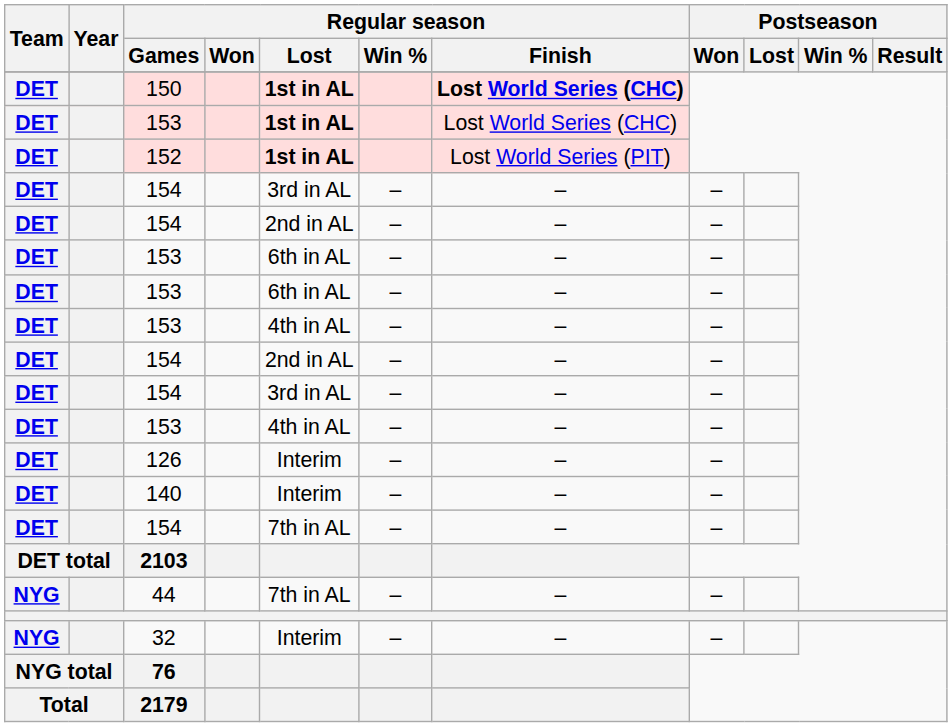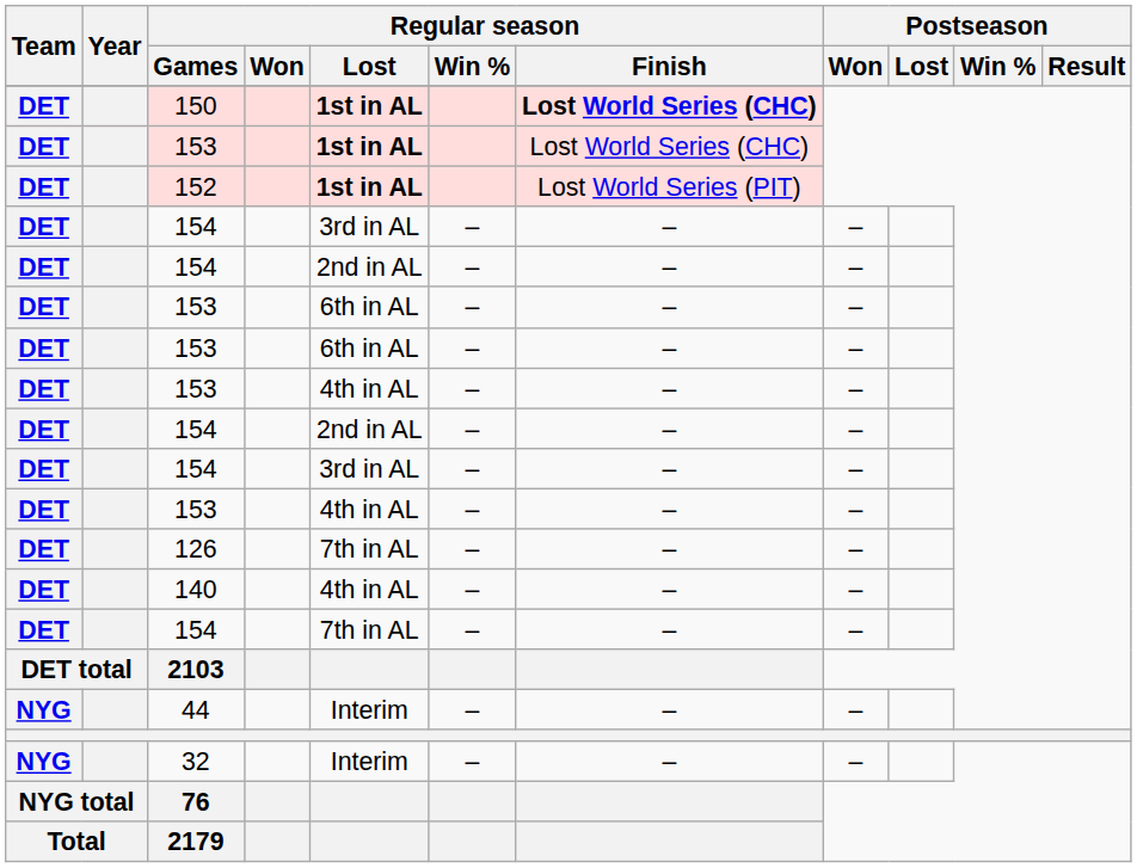 <table class="wikitable" style="font-size: 95%; text-align:center;">
 <tr>
 <th rowspan="2">Team</th>
 <th rowspan="2">Year</th>
 <th colspan="5">Regular season</th>
 <th colspan="4">Postseason</th>
 </tr>
 <tr>
 <th>Games</th>
 <th>Won</th>
 <th>Lost</th>
 <th>Win %</th>
 <th>Finish</th>
 <th>Won</th>
 <th>Lost</th>
 <th>Win %</th>
 <th>Result</th>
 </tr>
 <tr>
 </tr>
 <tr style="background:#fdd">
 <th><a href='#'>DET</a></th>
 <th></th>
 <td>150</td>
 <td></td>
 <td><strong>1st in AL</strong></td>
 <td></td>
 <td><strong>Lost <a href='#'>World Series</a> (<a href='#'>CHC</a>)</strong></td>
 </tr>
 <tr style="background:#fdd">
 <th><a href='#'>DET</a></th>
 <th></th>
 <td>153</td>
 <td></td>
 <td><strong>1st in AL</strong></td>
 <td></td>
 <td>Lost <a href='#'>World Series</a> (<a href='#'>CHC</a>)</td>
 </tr>
 <tr style="background:#fdd">
 <th><a href='#'>DET</a></th>
 <th></th>
 <td>152</td>
 <td></td>
 <td><strong>1st in AL</strong></td>
 <td></td>
 <td>Lost <a href='#'>World Series</a> (<a href='#'>PIT</a>)</td>
 </tr>
 <tr>
 <th><a href='#'>DET</a></th>
 <th></th>
 <td>154</td>
 <td></td>
 <td>3rd in AL</td>
 <td>–</td>
 <td>–</td>
 <td>–</td>
 <td></td>
 </tr>
 <tr>
 <th><a href='#'>DET</a></th>
 <th></th>
 <td>154</td>
 <td></td>
 <td>2nd in AL</td>
 <td>–</td>
 <td>–</td>
 <td>–</td>
 <td></td>
 </tr>
 <tr>
 <th><a href='#'>DET</a></th>
 <th></th>
 <td>153</td>
 <td></td>
 <td>6th in AL</td>
 <td>–</td>
 <td>–</td>
 <td>–</td>
 <td></td>
 </tr>
 <tr>
 <th><a href='#'>DET</a></th>
 <th></th>
 <td>153</td>
 <td></td>
 <td>6th in AL</td>
 <td>–</td>
 <td>–</td>
 <td>–</td>
 <td></td>
 </tr>
 <tr>
 <th><a href='#'>DET</a></th>
 <th></th>
 <td>153</td>
 <td></td>
 <td>4th in AL</td>
 <td>–</td>
 <td>–</td>
 <td>–</td>
 <td></td>
 </tr>
 <tr>
 <th><a href='#'>DET</a></th>
 <th></th>
 <td>154</td>
 <td></td>
 <td>2nd in AL</td>
 <td>–</td>
 <td>–</td>
 <td>–</td>
 <td></td>
 </tr>
 <tr>
 <th><a href='#'>DET</a></th>
 <th></th>
 <td>154</td>
 <td></td>
 <td>3rd in AL</td>
 <td>–</td>
 <td>–</td>
 <td>–</td>
 <td></td>
 </tr>
 <tr>
 <th><a href='#'>DET</a></th>
 <th></th>
 <td>153</td>
 <td></td>
 <td>4th in AL</td>
 <td>–</td>
 <td>–</td>
 <td>–</td>
 <td></td>
 </tr>
 <tr>
 <th><a href='#'>DET</a></th>
 <th></th>
 <td>126</td>
 <td></td>
-<td>Interim</td>
+<td>7th in AL</td>
 <td>–</td>
 <td>–</td>
 <td>–</td>
 <td></td>
 </tr>
 <tr>
 <th><a href='#'>DET</a></th>
 <th></th>
 <td>140</td>
 <td></td>
-<td>Interim</td>
+<td>4th in AL</td>
 <td>–</td>
 <td>–</td>
 <td>–</td>
 <td></td>
 </tr>
 <tr>
 <th><a href='#'>DET</a></th>
 <th></th>
 <td>154</td>
 <td></td>
 <td>7th in AL</td>
 <td>–</td>
 <td>–</td>
 <td>–</td>
 <td></td>
 </tr>
 <tr>
 <th colspan="2">DET total</th>
 <th>2103</th>
 <th></th>
 <th></th>
 <th></th>
 <th></th>
 </tr>
 <tr>
 <th><a href='#'>NYG</a></th>
 <th></th>
 <td>44</td>
 <td></td>
-<td>7th in AL</td>
+<td>Interim</td>
 <td>–</td>
 <td>–</td>
 <td>–</td>
 <td></td>
 </tr>
 <tr>
 <th colspan=11></th>
 </tr>
 <tr>
 <th><a href='#'>NYG</a></th>
 <th></th>
 <td>32</td>
 <td></td>
 <td>Interim</td>
 <td>–</td>
 <td>–</td>
 <td>–</td>
 <td></td>
 </tr>
 <tr>
 <th colspan="2">NYG total</th>
 <th>76</th>
 <th></th>
 <th></th>
 <th></th>
 <th></th>
 </tr>
 <tr>
 <th colspan="2">Total</th>
 <th>2179</th>
 <th></th>
 <th></th>
 <th></th>
 <th></th>
 </tr>
 </table>
